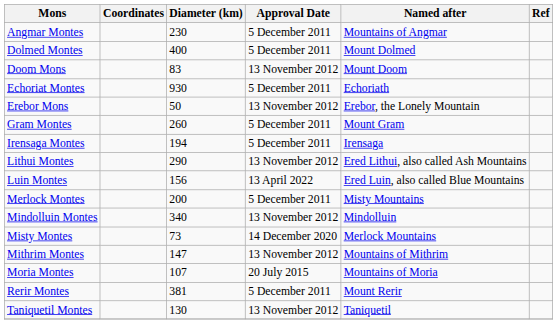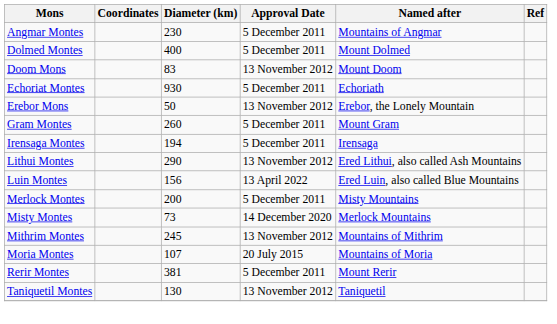 <table class="wikitable">
 <tr>
 <th>Mons</th>
 <th>Coordinates</th>
 <th>Diameter (km)</th>
 <th>Approval Date</th>
 <th>Named after</th>
 <th>Ref</th>
 </tr>
 <tr>
 <td><a href='#'>Angmar Montes</a></td>
 <td></td>
 <td>230</td>
 <td>5 December 2011</td>
 <td><a href='#'>Mountains of Angmar</a></td>
 <td></td>
 </tr>
 <tr>
 <td><a href='#'>Dolmed Montes</a></td>
 <td></td>
 <td>400</td>
 <td>5 December 2011</td>
 <td><a href='#'>Mount Dolmed</a></td>
 <td></td>
 </tr>
 <tr>
 <td><a href='#'>Doom Mons</a></td>
 <td></td>
 <td>83</td>
 <td>13 November 2012</td>
 <td><a href='#'>Mount Doom</a></td>
 <td></td>
 </tr>
 <tr>
 <td><a href='#'>Echoriat Montes</a></td>
 <td></td>
 <td>930</td>
 <td>5 December 2011</td>
 <td><a href='#'>Echoriath</a></td>
 <td></td>
 </tr>
 <tr>
 <td><a href='#'>Erebor Mons</a></td>
 <td></td>
 <td>50</td>
 <td>13 November 2012</td>
 <td><a href='#'>Erebor</a>, the Lonely Mountain</td>
 <td></td>
 </tr>
 <tr>
 <td><a href='#'>Gram Montes</a></td>
 <td></td>
 <td>260</td>
 <td>5 December 2011</td>
 <td><a href='#'>Mount Gram</a></td>
 <td></td>
 </tr>
 <tr>
 <td><a href='#'>Irensaga Montes</a></td>
 <td></td>
 <td>194</td>
 <td>5 December 2011</td>
 <td><a href='#'>Irensaga</a></td>
 <td></td>
 </tr>
 <tr>
 <td><a href='#'>Lithui Montes</a></td>
 <td></td>
 <td>290</td>
 <td>13 November 2012</td>
 <td><a href='#'>Ered Lithui</a>, also called Ash Mountains</td>
 <td></td>
 </tr>
 <tr>
 <td><a href='#'>Luin Montes</a></td>
 <td></td>
 <td>156</td>
 <td>13 April 2022</td>
 <td><a href='#'>Ered Luin</a>, also called Blue Mountains</td>
 <td></td>
 </tr>
 <tr>
 <td><a href='#'>Merlock Montes</a></td>
 <td></td>
 <td>200</td>
 <td>5 December 2011</td>
 <td><a href='#'>Misty Mountains</a></td>
 <td></td>
 </tr>
 <tr>
-<td><a href='#'>Mindolluin Montes</a></td>
-<td></td>
-<td>340</td>
-<td>13 November 2012</td>
-<td><a href='#'>Mindolluin</a></td>
-<td></td>
-</tr>
-<tr>
 <td><a href='#'>Misty Montes</a></td>
 <td></td>
 <td>73</td>
 <td>14 December 2020</td>
 <td><a href='#'>Merlock Mountains</a></td>
 <td></td>
 </tr>
 <tr>
 <td><a href='#'>Mithrim Montes</a></td>
 <td></td>
-<td>147</td>
+<td>245</td>
 <td>13 November 2012</td>
 <td><a href='#'>Mountains of Mithrim</a></td>
 <td></td>
 </tr>
 <tr>
 <td><a href='#'>Moria Montes</a></td>
 <td></td>
 <td>107</td>
 <td>20 July 2015</td>
 <td><a href='#'>Mountains of Moria</a></td>
 <td></td>
 </tr>
 <tr>
 <td><a href='#'>Rerir Montes</a></td>
 <td></td>
 <td>381</td>
 <td>5 December 2011</td>
 <td><a href='#'>Mount Rerir</a></td>
 <td></td>
 </tr>
 <tr>
 <td><a href='#'>Taniquetil Montes</a></td>
 <td></td>
 <td>130</td>
 <td>13 November 2012</td>
 <td><a href='#'>Taniquetil</a></td>
 <td></td>
 </tr>
 <tr>
 </tr>
 </table>
